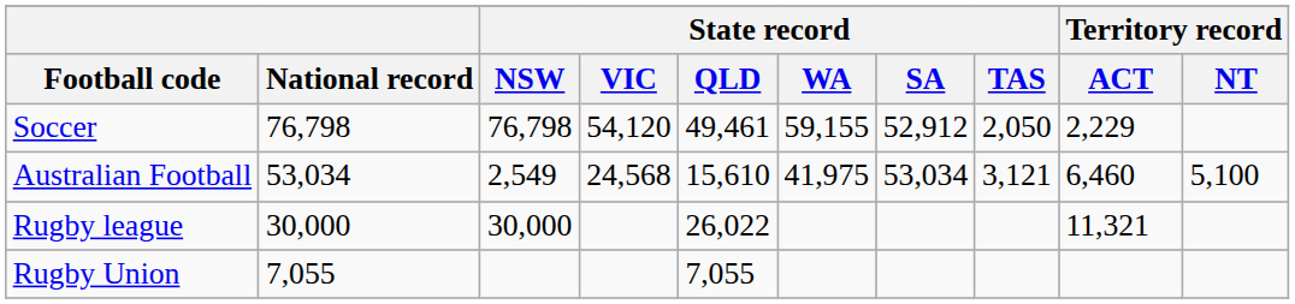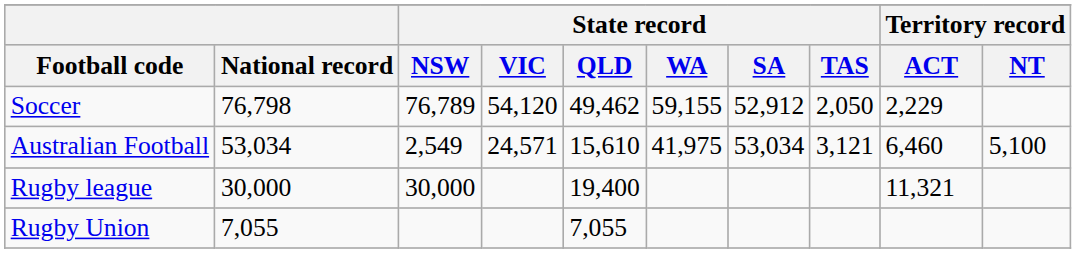 <table class="sortable wikitable">
 <tr>
 </tr>
 <tr>
 <th colspan="2"></th>
 <th colspan="6">State record</th>
 <th colspan="2">Territory record</th>
 </tr>
 <tr>
 <th>Football code</th>
 <th>National record</th>
 <th> <a href='#'>NSW</a></th>
 <th> <a href='#'>VIC</a></th>
 <th> <a href='#'>QLD</a></th>
 <th> <a href='#'>WA</a></th>
 <th> <a href='#'>SA</a></th>
 <th> <a href='#'>TAS</a></th>
 <th> <a href='#'>ACT</a></th>
 <th> <a href='#'>NT</a></th>
 </tr>
 <tr>
 <td><a href='#'>Soccer</a></td>
 <td>76,798</td>
-<td>76,798</td>
+<td>76,789</td>
 <td>54,120</td>
-<td>49,461</td>
+<td>49,462</td>
 <td>59,155 </td>
 <td>52,912</td>
 <td>2,050</td>
 <td>2,229</td>
 <td></td>
 </tr>
 <tr>
 <td><a href='#'>Australian Football</a></td>
 <td>53,034</td>
 <td>2,549</td>
-<td>24,568</td>
+<td>24,571</td>
 <td>15,610</td>
 <td>41,975</td>
 <td>53,034</td>
 <td>3,121</td>
 <td>6,460</td>
 <td>5,100</td>
 </tr>
 <tr>
 <td><a href='#'>Rugby league</a></td>
 <td>30,000</td>
 <td>30,000</td>
 <td></td>
-<td>26,022</td>
+<td>19,400</td>
 <td></td>
 <td></td>
 <td></td>
 <td>11,321</td>
 <td></td>
 </tr>
 <tr>
 <td><a href='#'>Rugby Union</a></td>
 <td>7,055</td>
 <td></td>
 <td></td>
 <td>7,055</td>
 <td></td>
 <td></td>
 <td></td>
 <td></td>
 <td></td>
 </tr>
 </table>
